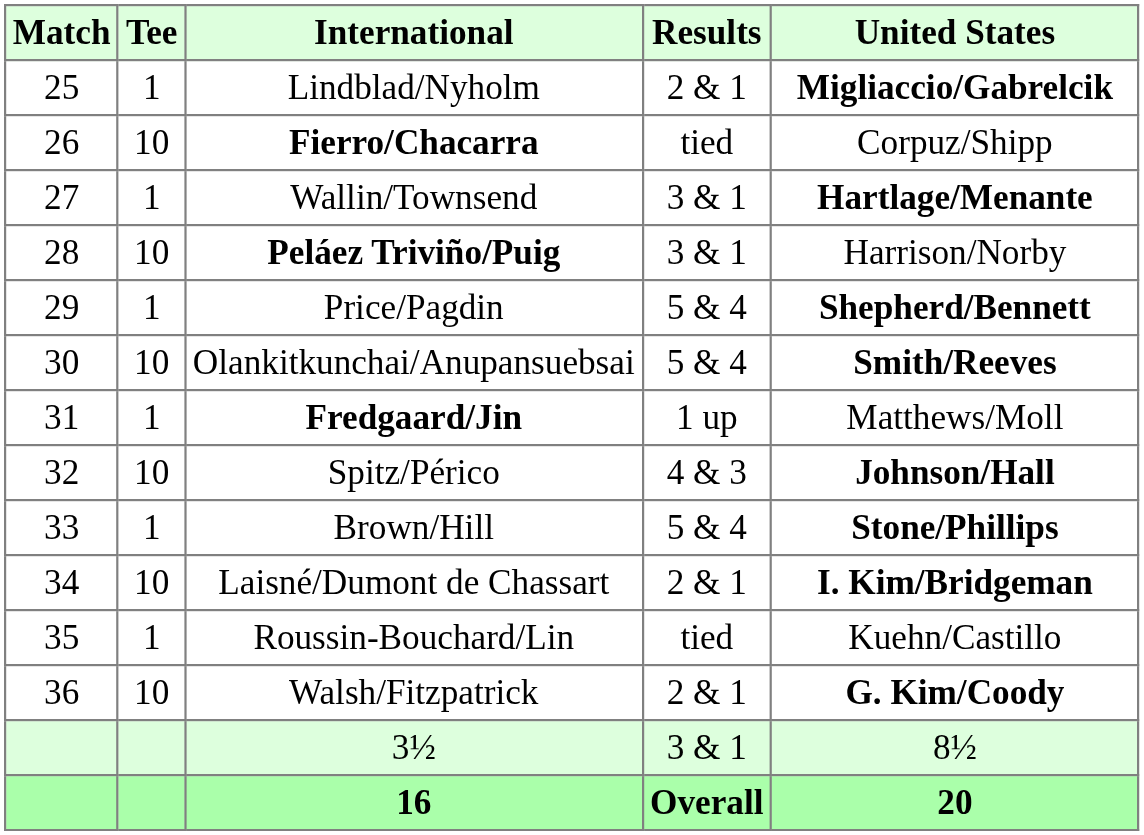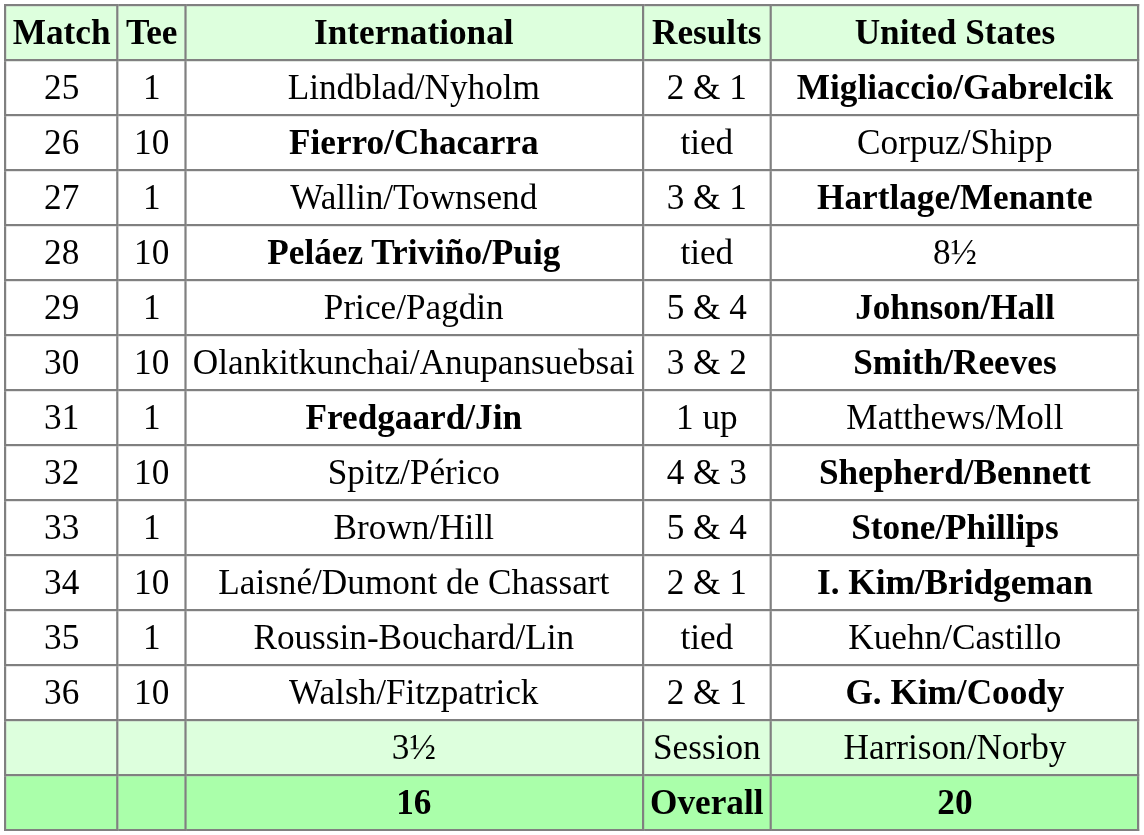 <table border="1" cellpadding="3" style="border-collapse:collapse; text-align:center;">
 <tr style="background:#ddffdd;">
 <th>Match</th>
 <th>Tee</th>
 <th width="160">International</th>
 <th>Results</th>
 <th width="160">United States</th>
 </tr>
 <tr>
 <td>25</td>
 <td>1</td>
 <td>Lindblad/Nyholm</td>
 <td>2 & 1</td>
 <td><strong>Migliaccio/Gabrelcik</strong></td>
 </tr>
 <tr>
 <td>26</td>
 <td>10</td>
 <td><strong>Fierro/Chacarra</strong></td>
 <td>tied</td>
 <td>Corpuz/Shipp</td>
 </tr>
 <tr>
 <td>27</td>
 <td>1</td>
 <td>Wallin/Townsend</td>
 <td>3 & 1</td>
 <td><strong>Hartlage/Menante</strong></td>
 </tr>
 <tr>
 <td>28</td>
 <td>10</td>
 <td><strong>Peláez Triviño/Puig</strong></td>
-<td>3 & 1</td>
-<td>Harrison/Norby</td>
+<td>tied</td>
+<td>8½</td>
 </tr>
 <tr>
 <td>29</td>
 <td>1</td>
 <td>Price/Pagdin</td>
 <td>5 & 4</td>
-<td><strong>Shepherd/Bennett</strong></td>
+<td><strong>Johnson/Hall</strong></td>
 </tr>
 <tr>
 <td>30</td>
 <td>10</td>
 <td>Olankitkunchai/Anupansuebsai</td>
-<td>5 & 4</td>
+<td>3 & 2</td>
 <td><strong>Smith/Reeves</strong></td>
 </tr>
 <tr>
 <td>31</td>
 <td>1</td>
 <td><strong>Fredgaard/Jin</strong></td>
 <td>1 up</td>
 <td>Matthews/Moll</td>
 </tr>
 <tr>
 <td>32</td>
 <td>10</td>
 <td>Spitz/Périco</td>
 <td>4 & 3</td>
-<td><strong>Johnson/Hall</strong></td>
+<td><strong>Shepherd/Bennett</strong></td>
 </tr>
 <tr>
 <td>33</td>
 <td>1</td>
 <td>Brown/Hill</td>
 <td>5 & 4</td>
 <td><strong>Stone/Phillips</strong></td>
 </tr>
 <tr>
 <td>34</td>
 <td>10</td>
 <td>Laisné/Dumont de Chassart</td>
 <td>2 & 1</td>
 <td><strong>I. Kim/Bridgeman</strong></td>
 </tr>
 <tr>
 <td>35</td>
 <td>1</td>
 <td>Roussin-Bouchard/Lin</td>
 <td>tied</td>
 <td>Kuehn/Castillo</td>
 </tr>
 <tr>
 <td>36</td>
 <td>10</td>
 <td>Walsh/Fitzpatrick</td>
 <td>2 & 1</td>
 <td><strong>G. Kim/Coody</strong></td>
 </tr>
 <tr style="background:#ddffdd;">
 <td></td>
 <td></td>
 <td>3½</td>
-<td>3 & 1</td>
-<td>8½</td>
+<td>Session</td>
+<td>Harrison/Norby</td>
 </tr>
 <tr style="background:#aaffaa;">
 <th></th>
 <th></th>
 <th>16</th>
 <th>Overall</th>
 <th>20</th>
 </tr>
 </table>
